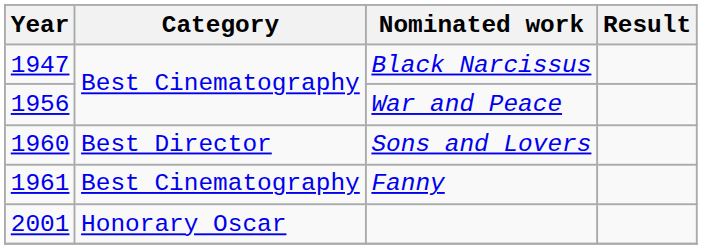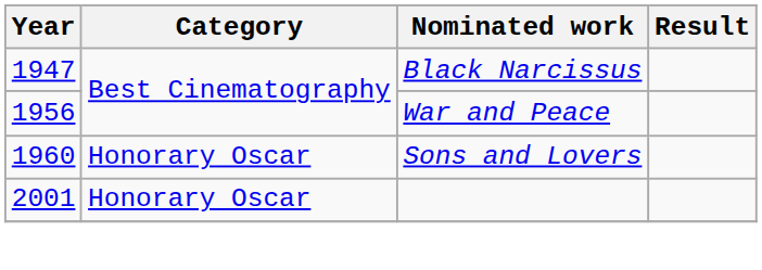 <table class="wikitable">
 <tr>
 <th>Year</th>
 <th>Category</th>
 <th>Nominated work</th>
 <th>Result</th>
 </tr>
 <tr>
 <td><a href='#'>1947</a></td>
 <td rowspan=2><a href='#'>Best Cinematography</a></td>
 <td><em><a href='#'>Black Narcissus</a></em></td>
 <td></td>
 </tr>
 <tr>
 <td><a href='#'>1956</a></td>
 <td><em><a href='#'>War and Peace</a></em></td>
 <td></td>
 </tr>
 <tr>
 <td><a href='#'>1960</a></td>
-<td><a href='#'>Best Director</a></td>
+<td><a href='#'>Honorary Oscar</a></td>
 <td><em><a href='#'>Sons and Lovers</a></em></td>
-<td></td>
-</tr>
-<tr>
-<td><a href='#'>1961</a></td>
-<td><a href='#'>Best Cinematography</a></td>
-<td><em><a href='#'>Fanny</a></em></td>
 <td></td>
 </tr>
 <tr>
 <td><a href='#'>2001</a></td>
 <td><a href='#'>Honorary Oscar</a></td>
 <td></td>
 <td></td>
 </tr>
 <tr>
 </tr>
 </table>
